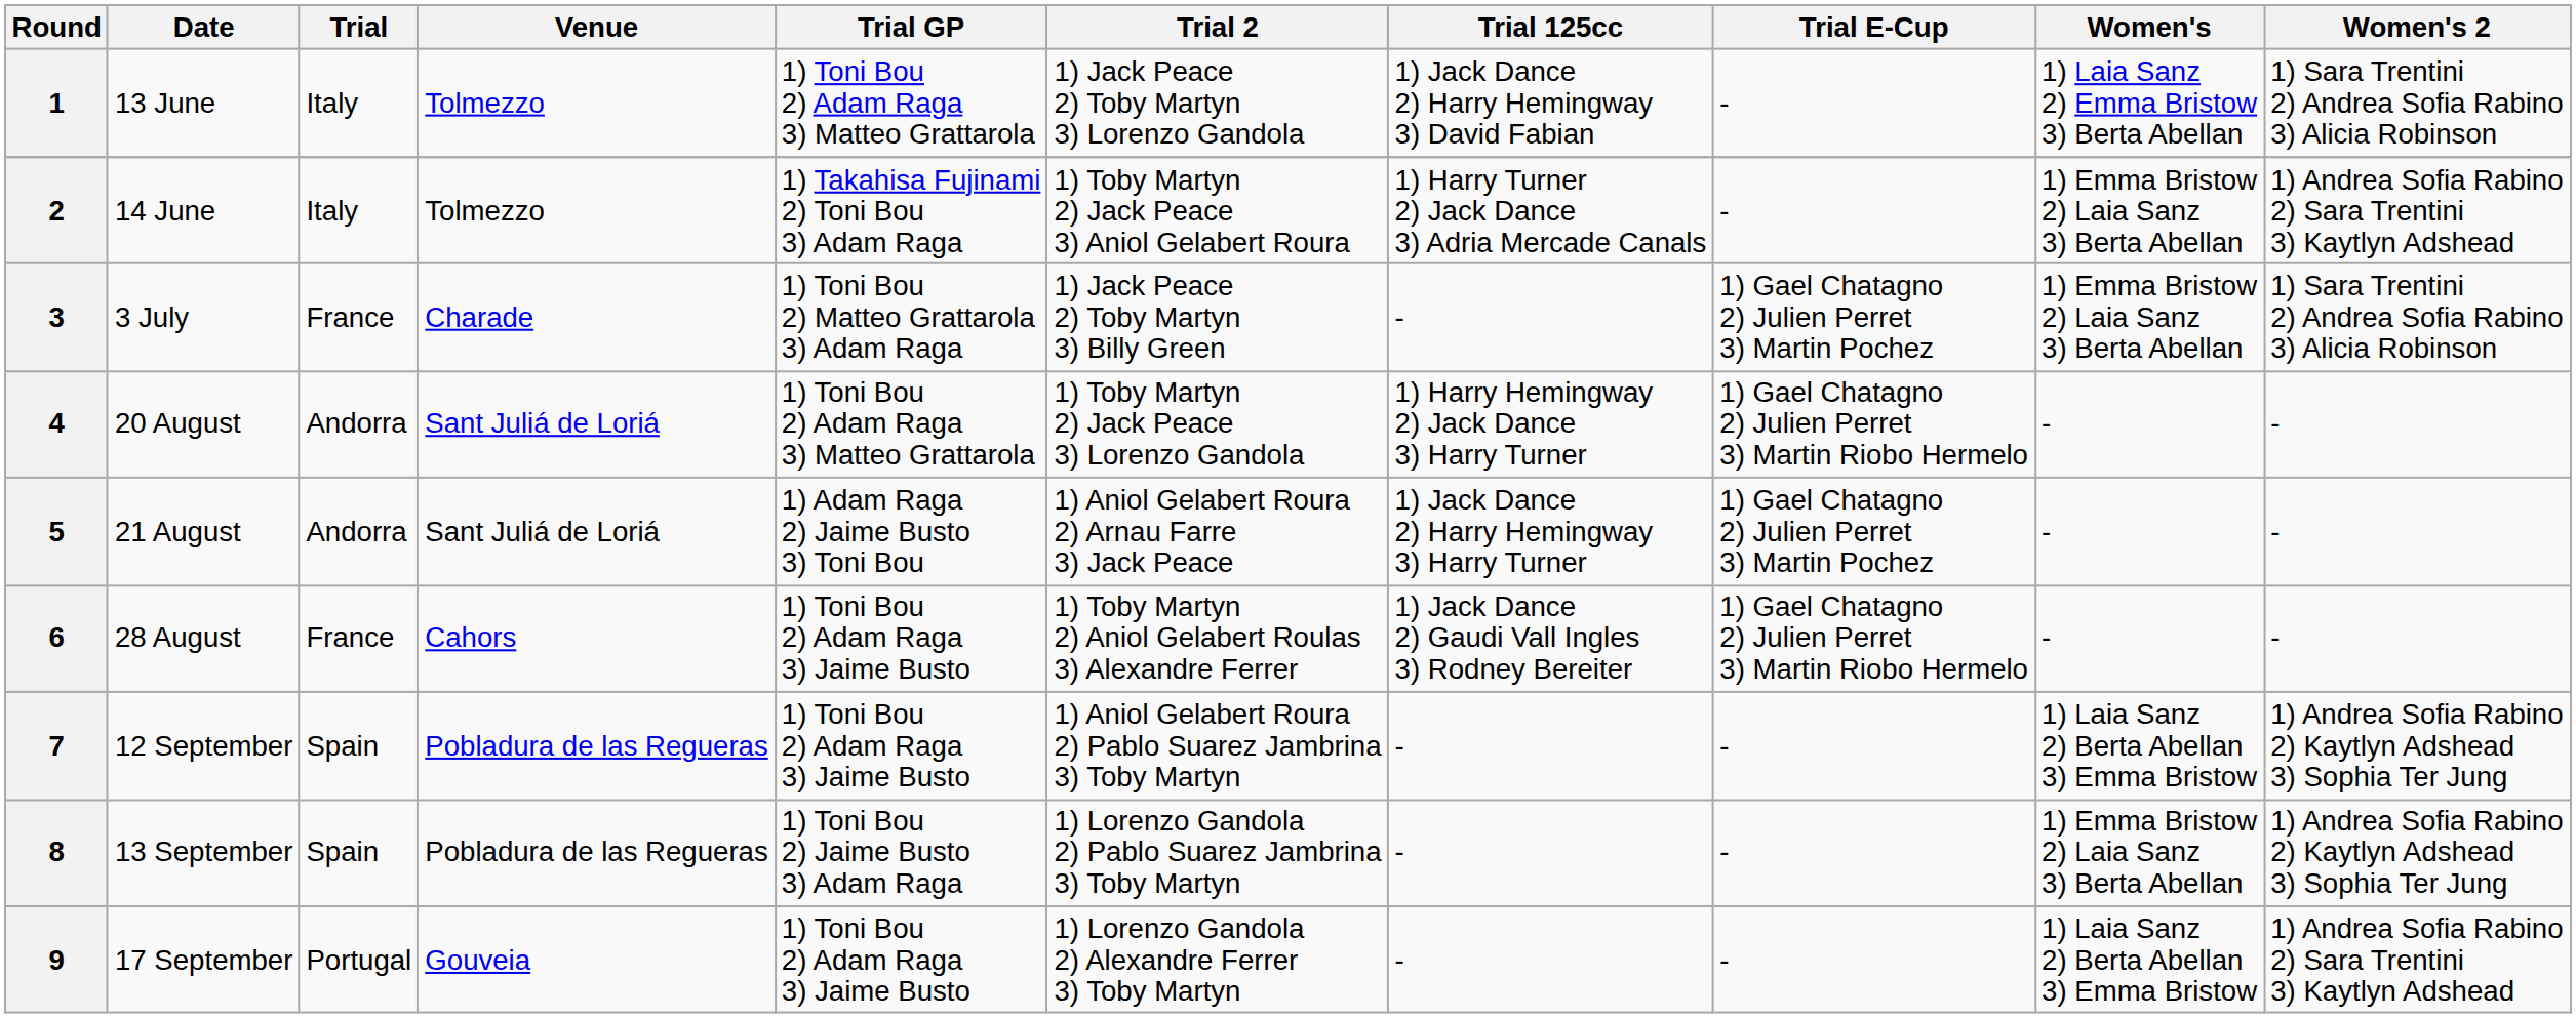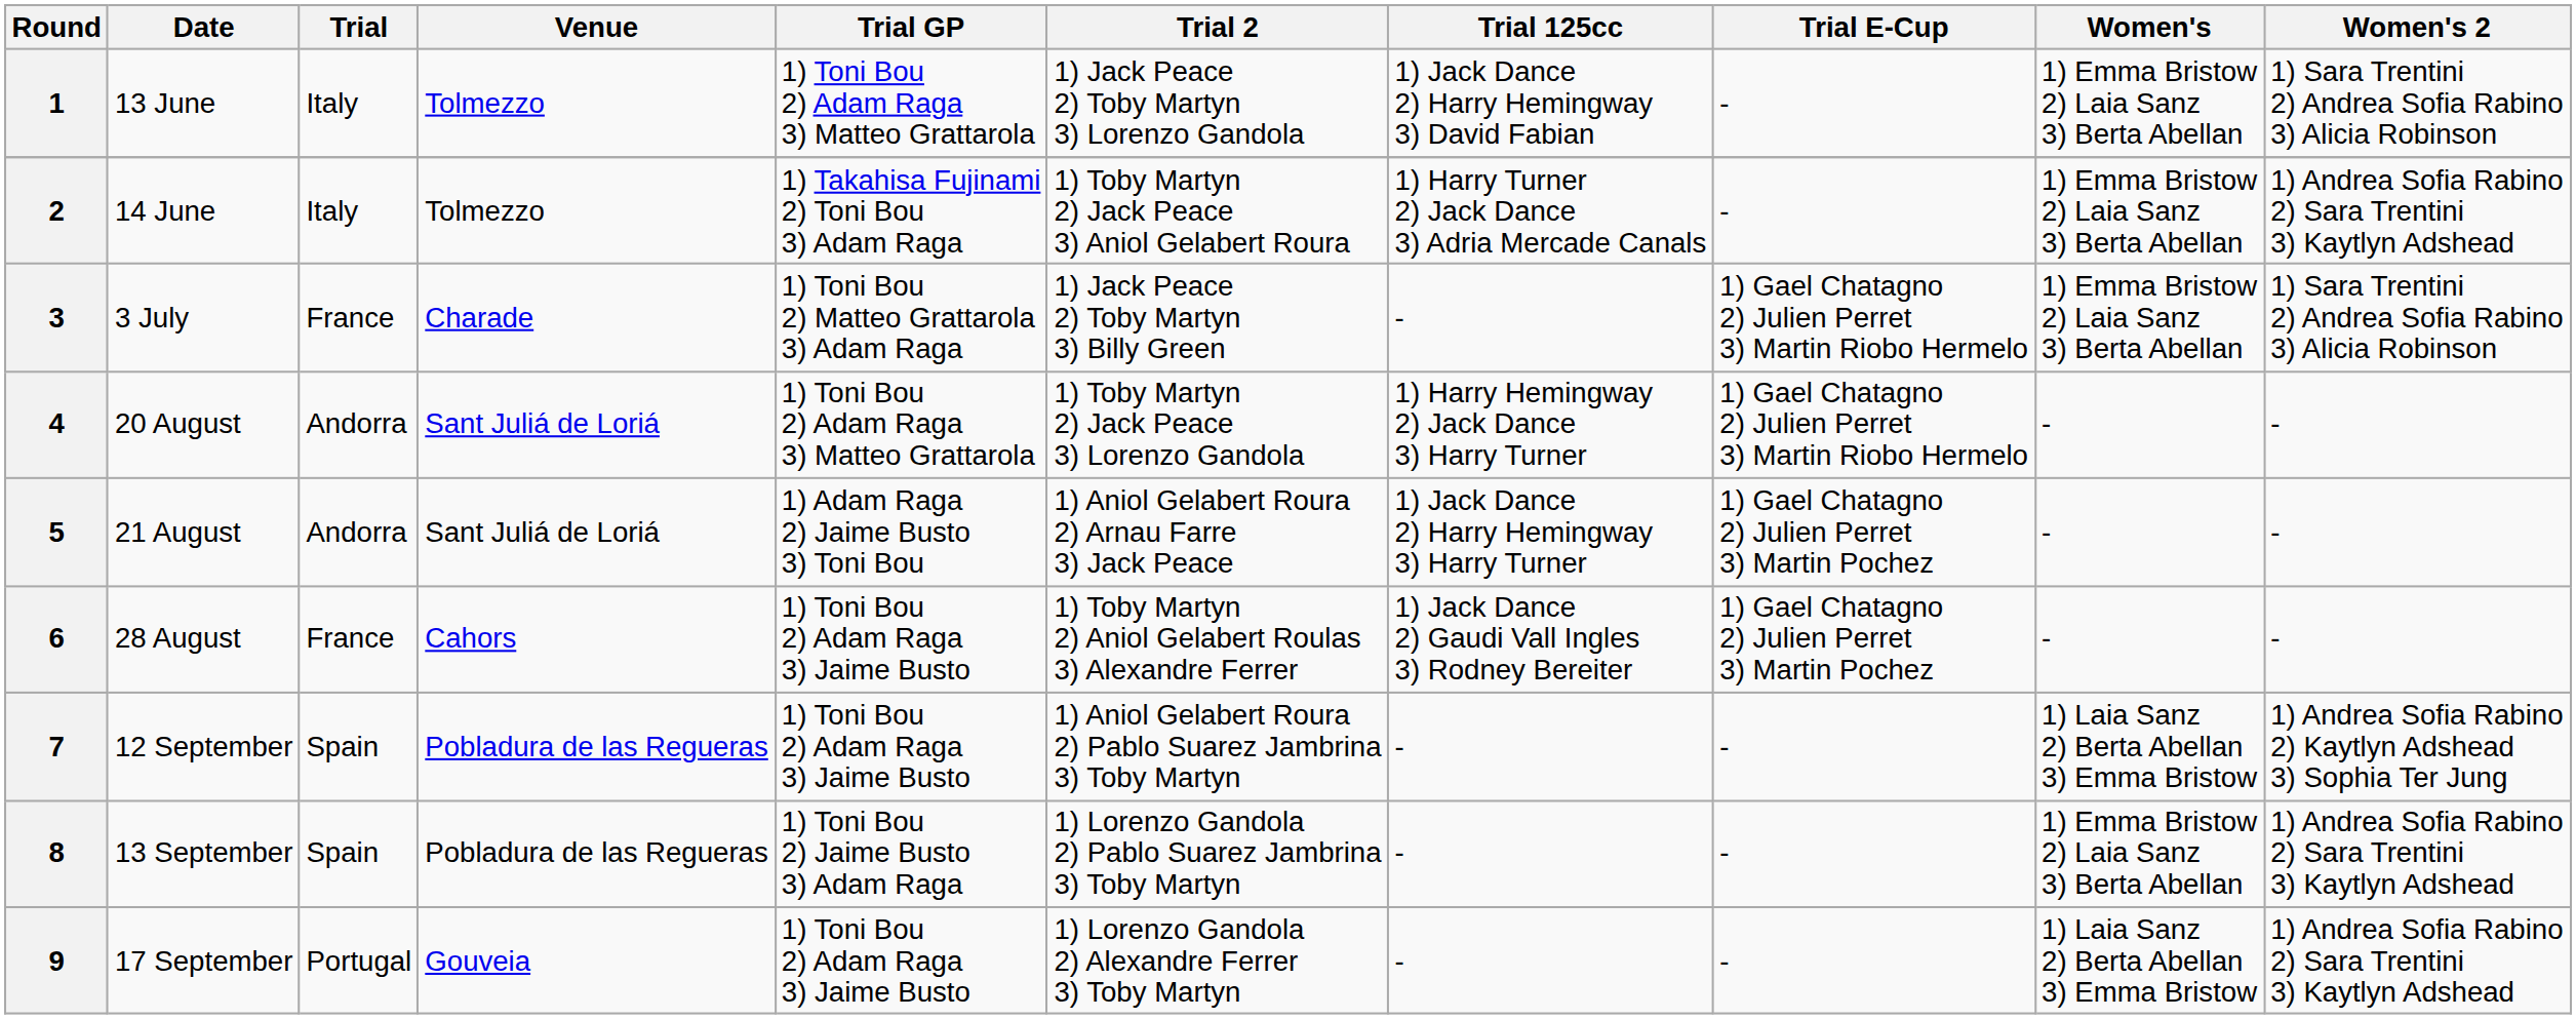 <table class="wikitable" style="font-size: 85%;">
 <tr>
 <th>Round</th>
 <th>Date</th>
 <th>Trial</th>
 <th>Venue</th>
 <th>Trial GP</th>
 <th>Trial 2</th>
 <th>Trial 125cc</th>
 <th>Trial E-Cup</th>
 <th>Women's</th>
 <th>Women's 2</th>
 </tr>
 <tr>
 <th>1</th>
 <td>13 June</td>
 <td> Italy</td>
 <td><a href='#'>Tolmezzo</a></td>
 <td>1) <a href='#'>Toni Bou</a> <br>2) <a href='#'>Adam Raga</a> <br>3) Matteo Grattarola</td>
 <td>1) Jack Peace <br>2) Toby Martyn <br>3) Lorenzo Gandola</td>
 <td>1) Jack Dance <br>2) Harry Hemingway <br>3) David Fabian</td>
 <td>-</td>
-<td>1) <a href='#'>Laia Sanz</a> <br>2) <a href='#'>Emma Bristow</a> <br>3) Berta Abellan</td>
+<td>1) Emma Bristow <br>2) Laia Sanz <br>3) Berta Abellan</td>
 <td>1) Sara Trentini <br>2) Andrea Sofia Rabino <br>3) Alicia Robinson</td>
 </tr>
 <tr>
 </tr>
 <tr>
 <th>2</th>
 <td>14 June</td>
 <td> Italy</td>
 <td>Tolmezzo</td>
 <td>1) <a href='#'>Takahisa Fujinami</a> <br>2) Toni Bou <br>3) Adam Raga</td>
 <td>1) Toby Martyn <br>2) Jack Peace <br>3) Aniol Gelabert Roura</td>
 <td>1) Harry Turner <br>2) Jack Dance <br>3) Adria Mercade Canals</td>
 <td>-</td>
 <td>1) Emma Bristow <br>2) Laia Sanz <br>3) Berta Abellan</td>
 <td>1) Andrea Sofia Rabino <br>2) Sara Trentini <br>3) Kaytlyn Adshead</td>
 </tr>
 <tr>
 <th>3</th>
 <td>3 July</td>
 <td> France</td>
 <td><a href='#'>Charade</a></td>
 <td>1) Toni Bou <br>2) Matteo Grattarola <br>3) Adam Raga</td>
 <td>1) Jack Peace <br>2) Toby Martyn <br>3) Billy Green</td>
 <td>-</td>
-<td>1) Gael Chatagno <br>2) Julien Perret <br>3) Martin Pochez</td>
+<td>1) Gael Chatagno <br>2) Julien Perret <br>3) Martin Riobo Hermelo</td>
 <td>1) Emma Bristow <br>2) Laia Sanz <br>3) Berta Abellan</td>
 <td>1) Sara Trentini <br>2) Andrea Sofia Rabino <br>3) Alicia Robinson</td>
 </tr>
 <tr>
 <th>4</th>
 <td>20 August</td>
 <td> Andorra</td>
 <td><a href='#'>Sant Juliá de Loriá</a></td>
 <td>1) Toni Bou <br>2) Adam Raga <br>3) Matteo Grattarola</td>
 <td>1) Toby Martyn <br>2) Jack Peace <br>3) Lorenzo Gandola</td>
 <td>1) Harry Hemingway <br>2) Jack Dance <br>3) Harry Turner</td>
 <td>1) Gael Chatagno <br>2) Julien Perret <br>3) Martin Riobo Hermelo</td>
 <td>-</td>
 <td>-</td>
 </tr>
 <tr>
 <th>5</th>
 <td>21 August</td>
 <td> Andorra</td>
 <td>Sant Juliá de Loriá</td>
 <td>1) Adam Raga <br>2) Jaime Busto <br>3) Toni Bou</td>
 <td>1) Aniol Gelabert Roura <br>2) Arnau Farre <br>3) Jack Peace</td>
 <td>1) Jack Dance <br>2) Harry Hemingway <br>3) Harry Turner</td>
 <td>1) Gael Chatagno <br>2) Julien Perret <br>3) Martin Pochez</td>
 <td>-</td>
 <td>-</td>
 </tr>
 <tr>
 <th>6</th>
 <td>28 August</td>
 <td> France</td>
 <td><a href='#'>Cahors</a></td>
 <td>1) Toni Bou <br>2) Adam Raga <br>3) Jaime Busto</td>
 <td>1) Toby Martyn <br>2) Aniol Gelabert Roulas <br>3) Alexandre Ferrer</td>
 <td>1) Jack Dance <br>2) Gaudi Vall Ingles <br>3) Rodney Bereiter</td>
-<td>1) Gael Chatagno <br>2) Julien Perret <br>3) Martin Riobo Hermelo</td>
+<td>1) Gael Chatagno <br>2) Julien Perret <br>3) Martin Pochez</td>
 <td>-</td>
 <td>-</td>
 </tr>
 <tr>
 <th>7</th>
 <td>12 September</td>
 <td> Spain</td>
 <td><a href='#'>Pobladura de las Regueras</a></td>
 <td>1) Toni Bou <br>2) Adam Raga <br>3) Jaime Busto</td>
 <td>1) Aniol Gelabert Roura <br>2) Pablo Suarez Jambrina <br>3) Toby Martyn</td>
 <td>-</td>
 <td>-</td>
 <td>1) Laia Sanz <br>2) Berta Abellan <br>3) Emma Bristow</td>
 <td>1) Andrea Sofia Rabino <br>2) Kaytlyn Adshead <br>3) Sophia Ter Jung</td>
 </tr>
 <tr>
 <th>8</th>
 <td>13 September</td>
 <td> Spain</td>
 <td>Pobladura de las Regueras</td>
 <td>1) Toni Bou <br>2) Jaime Busto <br>3) Adam Raga</td>
 <td>1) Lorenzo Gandola <br>2) Pablo Suarez Jambrina <br>3) Toby Martyn</td>
 <td>-</td>
 <td>-</td>
 <td>1) Emma Bristow <br>2) Laia Sanz <br>3) Berta Abellan</td>
-<td>1) Andrea Sofia Rabino <br>2) Kaytlyn Adshead <br>3) Sophia Ter Jung</td>
+<td>1) Andrea Sofia Rabino <br>2) Sara Trentini <br>3) Kaytlyn Adshead</td>
 </tr>
 <tr>
 <th>9</th>
 <td>17 September</td>
 <td> Portugal</td>
 <td><a href='#'>Gouveia</a></td>
 <td>1) Toni Bou <br>2) Adam Raga <br>3) Jaime Busto</td>
 <td>1) Lorenzo Gandola <br>2) Alexandre Ferrer <br>3) Toby Martyn</td>
 <td>-</td>
 <td>-</td>
 <td>1) Laia Sanz <br>2) Berta Abellan <br>3) Emma Bristow</td>
 <td>1) Andrea Sofia Rabino <br>2) Sara Trentini <br>3) Kaytlyn Adshead</td>
 </tr>
 </table>
